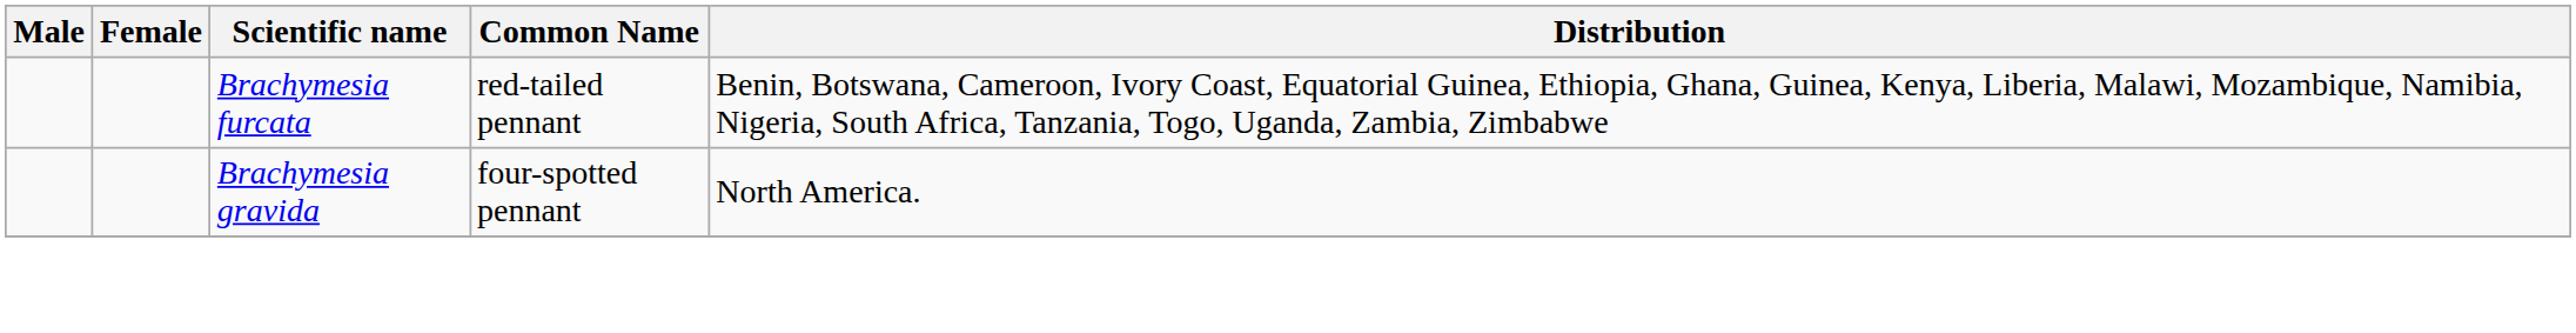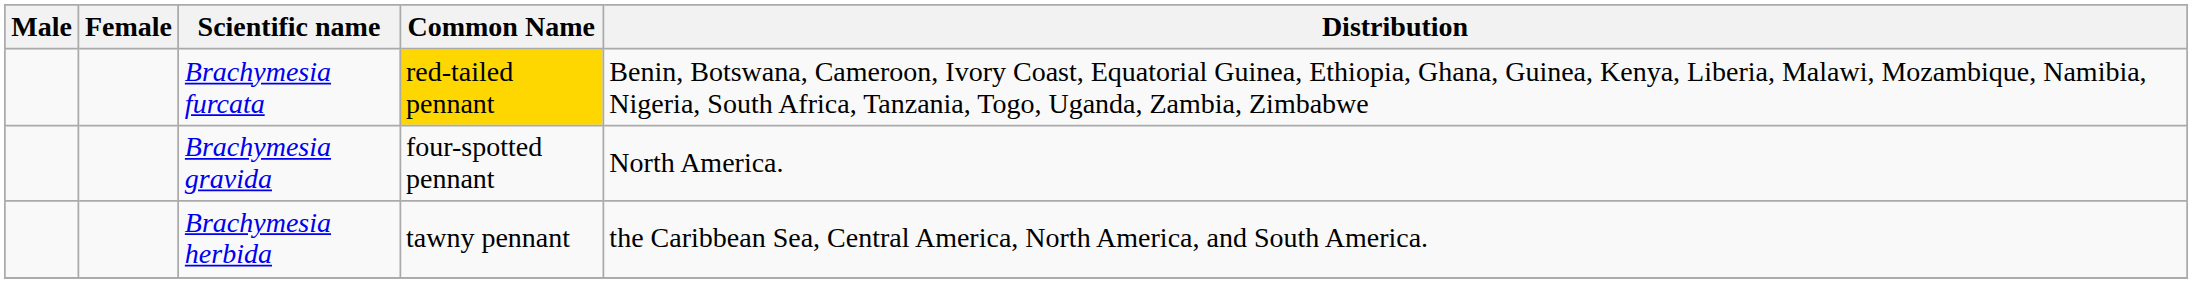 <table class="wikitable">
 <tr>
 <th>Male</th>
 <th>Female</th>
 <th>Scientific name</th>
 <th>Common Name</th>
 <th>Distribution</th>
 </tr>
 <tr>
 <td></td>
 <td></td>
 <td><em><a href='#'>Brachymesia furcata</a></em> </td>
-<td>red-tailed pennant</td>
+<td style="background: gold;">red-tailed pennant</td>
 <td>Benin, Botswana, Cameroon, Ivory Coast, Equatorial Guinea, Ethiopia, Ghana, Guinea, Kenya, Liberia, Malawi, Mozambique, Namibia, Nigeria, South Africa, Tanzania, Togo, Uganda, Zambia, Zimbabwe</td>
 </tr>
 <tr>
 <td></td>
 <td></td>
 <td><em><a href='#'>Brachymesia gravida</a></em> </td>
 <td>four-spotted pennant</td>
 <td>North America.</td>
 </tr>
 <tr>
+<td></td>
+<td></td>
+<td><em><a href='#'>Brachymesia herbida</a></em> </td>
+<td>tawny pennant</td>
+<td>the Caribbean Sea, Central America, North America, and South America.</td>
+</tr>
+<tr>
 </tr>
 </table>
